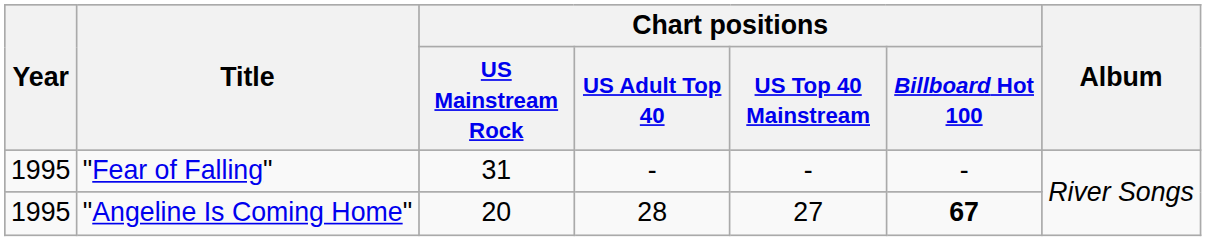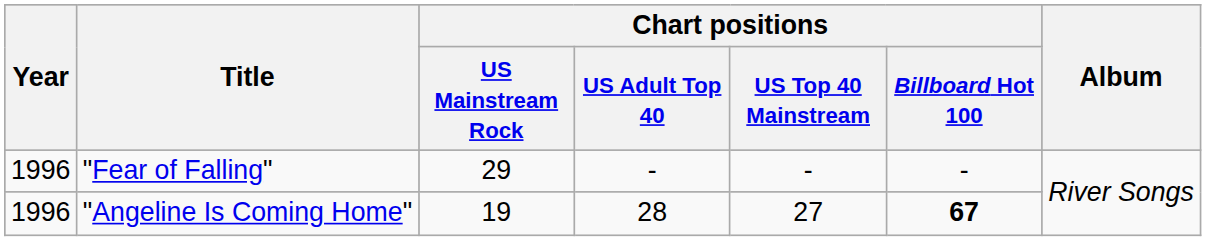 <table class="wikitable">
 <tr>
 <th rowspan="2">Year</th>
 <th rowspan="2">Title</th>
 <th colspan="4">Chart positions</th>
 <th rowspan="2">Album</th>
 </tr>
 <tr>
 <th style="width:86px;"><small><a href='#'>US Mainstream Rock</a></small></th>
 <th style="width:86px;"><small><a href='#'>US Adult Top 40</a></small></th>
 <th style="width:86px;"><small><a href='#'>US Top 40 Mainstream</a></small></th>
 <th style="width:86px;"><small><a href='#'><em>Billboard</em> Hot 100</a></small></th>
 </tr>
 <tr>
-<td>1995</td>
+<td>1996</td>
 <td>"<a href='#'>Fear of Falling</a>"</td>
-<td style="text-align:center;">31</td>
+<td style="text-align:center;">29</td>
 <td style="text-align:center;">-</td>
 <td style="text-align:center;">-</td>
 <td style="text-align:center;">-</td>
 <td rowspan="2"><em>River Songs</em></td>
 </tr>
 <tr>
-<td>1995</td>
+<td>1996</td>
 <td>"<a href='#'>Angeline Is Coming Home</a>"</td>
-<td style="text-align:center;">20</td>
+<td style="text-align:center;">19</td>
 <td style="text-align:center;">28</td>
 <td style="text-align:center;">27</td>
 <td style="text-align:center;"><strong>67</strong></td>
 </tr>
 </table>
